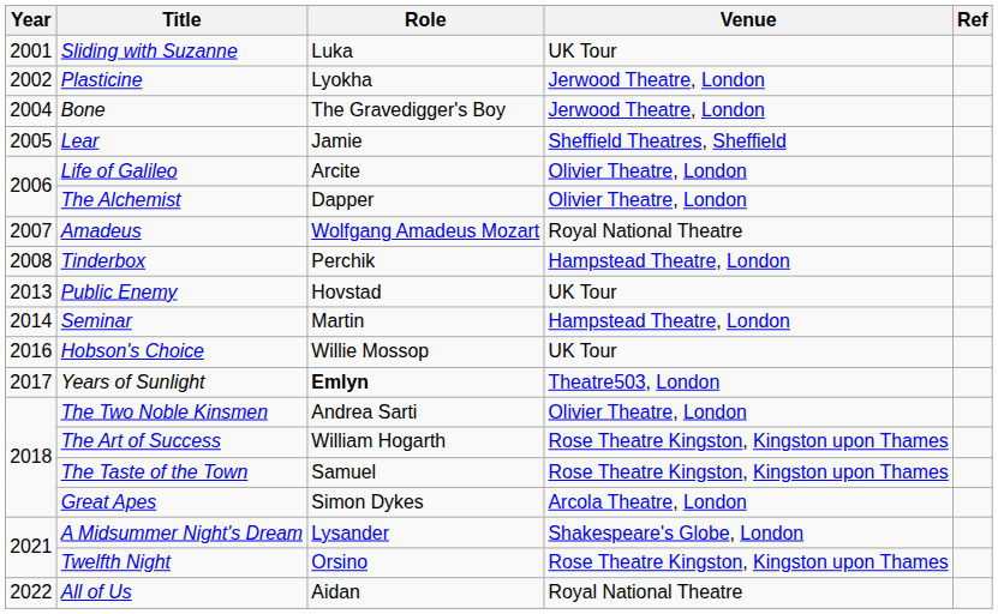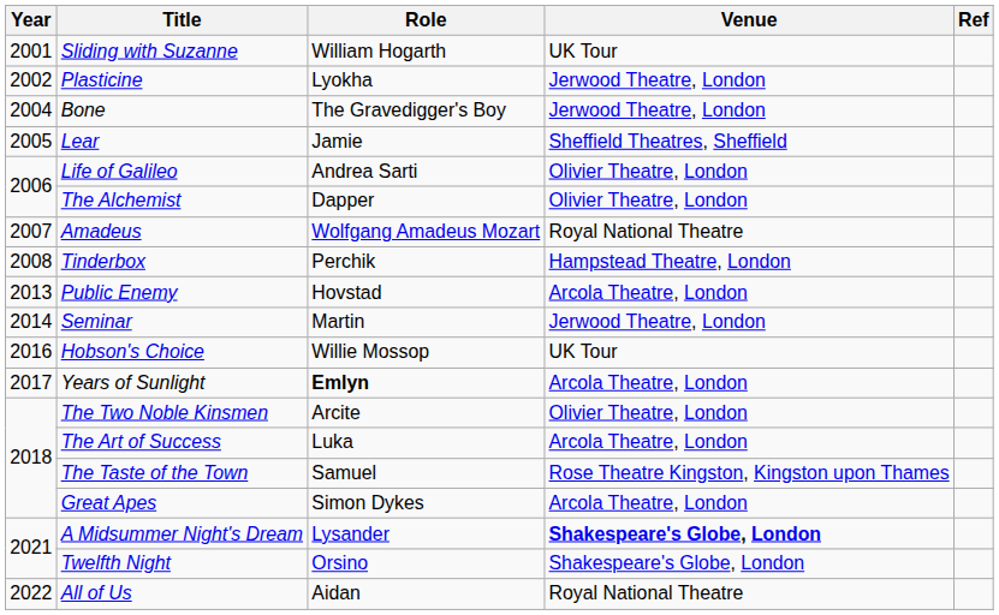 <table class="wikitable sortable">
 <tr>
 <th>Year</th>
 <th>Title</th>
 <th>Role</th>
 <th>Venue</th>
 <th>Ref</th>
 </tr>
 <tr>
 <td>2001</td>
 <td><em><a href='#'>Sliding with Suzanne</a></em></td>
-<td>Luka</td>
+<td>William Hogarth</td>
 <td>UK Tour</td>
 <td></td>
 </tr>
 <tr>
 <td>2002</td>
 <td><em><a href='#'>Plasticine</a></em></td>
 <td>Lyokha</td>
 <td><a href='#'>Jerwood Theatre</a>, <a href='#'>London</a></td>
 <td></td>
 </tr>
 <tr>
 <td>2004</td>
 <td><em>Bone</em></td>
 <td>The Gravedigger's Boy</td>
 <td><a href='#'>Jerwood Theatre</a>, <a href='#'>London</a></td>
 <td></td>
 </tr>
 <tr>
 <td>2005</td>
 <td><em><a href='#'>Lear</a></em></td>
 <td>Jamie</td>
 <td><a href='#'>Sheffield Theatres</a>, <a href='#'>Sheffield</a></td>
 <td></td>
 </tr>
 <tr>
 <td rowspan="2">2006</td>
 <td><em><a href='#'>Life of Galileo</a></em></td>
-<td>Arcite</td>
+<td>Andrea Sarti</td>
 <td><a href='#'>Olivier Theatre</a>, <a href='#'>London</a></td>
 <td></td>
 </tr>
 <tr>
 <td><em><a href='#'>The Alchemist</a></em></td>
 <td>Dapper</td>
 <td><a href='#'>Olivier Theatre</a>, <a href='#'>London</a></td>
 <td></td>
 </tr>
 <tr>
 <td>2007</td>
 <td><em><a href='#'>Amadeus</a></em></td>
 <td><a href='#'>Wolfgang Amadeus Mozart</a></td>
 <td>Royal National Theatre</td>
 <td></td>
 </tr>
 <tr>
 <td>2008</td>
 <td><em><a href='#'>Tinderbox</a></em></td>
 <td>Perchik</td>
 <td><a href='#'>Hampstead Theatre</a>, <a href='#'>London</a></td>
 <td></td>
 </tr>
 <tr>
 <td>2013</td>
 <td><em><a href='#'>Public Enemy</a></em></td>
 <td>Hovstad</td>
-<td>UK Tour</td>
+<td><a href='#'>Arcola Theatre</a>, <a href='#'>London</a></td>
 <td></td>
 </tr>
 <tr>
 <td>2014</td>
 <td><em><a href='#'>Seminar</a></em></td>
 <td>Martin</td>
-<td><a href='#'>Hampstead Theatre</a>, <a href='#'>London</a></td>
+<td><a href='#'>Jerwood Theatre</a>, <a href='#'>London</a></td>
 <td></td>
 </tr>
 <tr>
 <td>2016</td>
 <td><em><a href='#'>Hobson's Choice</a></em></td>
 <td>Willie Mossop</td>
 <td>UK Tour</td>
 <td></td>
 </tr>
 <tr>
 <td>2017</td>
 <td><em>Years of Sunlight</em></td>
 <td><strong>Emlyn</strong></td>
-<td><a href='#'>Theatre503</a>, <a href='#'>London</a></td>
+<td><a href='#'>Arcola Theatre</a>, <a href='#'>London</a></td>
 <td></td>
 </tr>
 <tr>
 <td rowspan="4">2018</td>
 <td><em><a href='#'>The Two Noble Kinsmen</a></em></td>
-<td>Andrea Sarti</td>
+<td>Arcite</td>
 <td><a href='#'>Olivier Theatre</a>, <a href='#'>London</a></td>
 <td></td>
 </tr>
 <tr>
 <td><em><a href='#'>The Art of Success</a></em></td>
-<td>William Hogarth</td>
-<td><a href='#'>Rose Theatre Kingston</a>, <a href='#'>Kingston upon Thames</a></td>
+<td>Luka</td>
+<td><a href='#'>Arcola Theatre</a>, <a href='#'>London</a></td>
 <td></td>
 </tr>
 <tr>
 <td><em><a href='#'>The Taste of the Town</a></em></td>
 <td>Samuel</td>
 <td><a href='#'>Rose Theatre Kingston</a>, <a href='#'>Kingston upon Thames</a></td>
 <td></td>
 </tr>
 <tr>
 <td><em><a href='#'>Great Apes</a></em></td>
 <td>Simon Dykes</td>
 <td><a href='#'>Arcola Theatre</a>, <a href='#'>London</a></td>
 <td></td>
 </tr>
 <tr>
 <td rowspan="2">2021</td>
 <td><em><a href='#'>A Midsummer Night's Dream</a></em></td>
 <td><a href='#'>Lysander</a></td>
-<td><a href='#'>Shakespeare's Globe</a>, <a href='#'>London</a></td>
+<td><strong><a href='#'>Shakespeare's Globe</a>, <a href='#'>London</a></strong></td>
 <td></td>
 </tr>
 <tr>
 <td><em><a href='#'>Twelfth Night</a></em></td>
 <td><a href='#'>Orsino</a></td>
-<td><a href='#'>Rose Theatre Kingston</a>, <a href='#'>Kingston upon Thames</a></td>
+<td><a href='#'>Shakespeare's Globe</a>, <a href='#'>London</a></td>
 <td></td>
 </tr>
 <tr>
 <td>2022</td>
 <td><em><a href='#'>All of Us</a></em></td>
 <td>Aidan</td>
 <td>Royal National Theatre</td>
 <td></td>
 </tr>
 </table>
